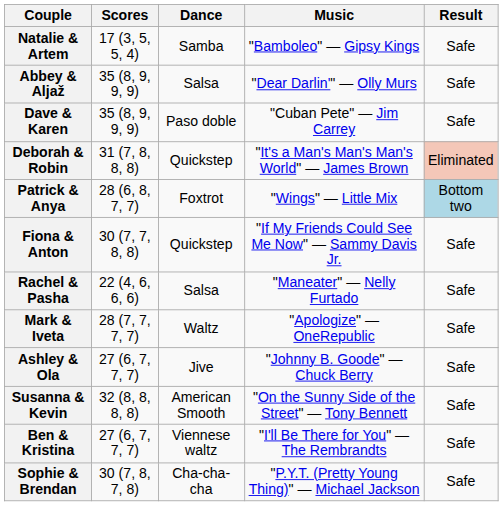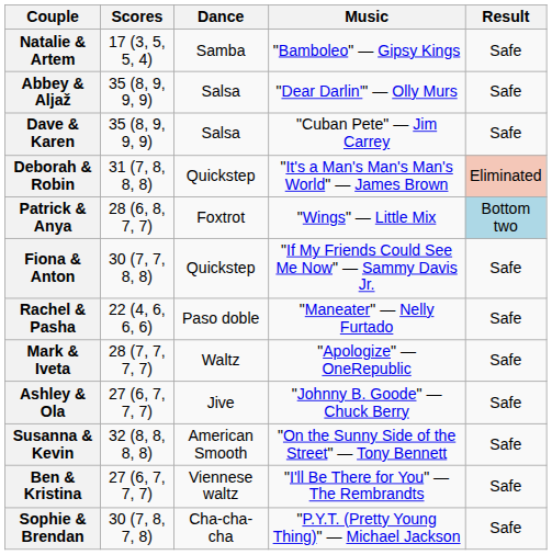 <table class="wikitable sortable" style="text-align:center; width:90%">
 <tr>
 <th scope="col">Couple</th>
 <th scope="col">Scores</th>
 <th scope="col" class="unsortable">Dance</th>
 <th scope="col" class="unsortable">Music</th>
 <th scope="col" class="unsortable">Result</th>
 </tr>
 <tr>
 <th scope="row">Natalie & Artem</th>
 <td>17 (3, 5, 5, 4)</td>
 <td>Samba</td>
 <td>"<a href='#'>Bamboleo</a>" — <a href='#'>Gipsy Kings</a></td>
 <td>Safe</td>
 </tr>
 <tr>
 <th scope="row">Abbey & Aljaž</th>
 <td>35 (8, 9, 9, 9)</td>
 <td>Salsa</td>
 <td>"<a href='#'>Dear Darlin'</a>" — <a href='#'>Olly Murs</a></td>
 <td>Safe</td>
 </tr>
 <tr>
 <th scope="row">Dave & Karen</th>
 <td>35 (8, 9, 9, 9)</td>
-<td>Paso doble</td>
+<td>Salsa</td>
 <td>"Cuban Pete" — <a href='#'>Jim Carrey</a></td>
 <td>Safe</td>
 </tr>
 <tr>
 <th scope="row">Deborah & Robin</th>
 <td>31 (7, 8, 8, 8)</td>
 <td>Quickstep</td>
 <td>"<a href='#'>It's a Man's Man's Man's World</a>" — <a href='#'>James Brown</a></td>
 <td bgcolor="f4c7b8">Eliminated</td>
 </tr>
 <tr>
 <th scope="row">Patrick & Anya</th>
 <td>28 (6, 8, 7, 7)</td>
 <td>Foxtrot</td>
 <td>"<a href='#'>Wings</a>" — <a href='#'>Little Mix</a></td>
 <td bgcolor="lightblue">Bottom two</td>
 </tr>
 <tr>
 <th scope="row">Fiona & Anton</th>
 <td>30 (7, 7, 8, 8)</td>
 <td>Quickstep</td>
 <td>"<a href='#'>If My Friends Could See Me Now</a>" — <a href='#'>Sammy Davis Jr.</a></td>
 <td>Safe</td>
 </tr>
 <tr>
 <th scope="row">Rachel & Pasha</th>
 <td>22 (4, 6, 6, 6)</td>
-<td>Salsa</td>
+<td>Paso doble</td>
 <td>"<a href='#'>Maneater</a>" — <a href='#'>Nelly Furtado</a></td>
 <td>Safe</td>
 </tr>
 <tr>
 <th scope="row">Mark & Iveta</th>
 <td>28 (7, 7, 7, 7)</td>
 <td>Waltz</td>
 <td>"<a href='#'>Apologize</a>" — <a href='#'>OneRepublic</a></td>
 <td>Safe</td>
 </tr>
 <tr>
 <th scope="row">Ashley & Ola</th>
 <td>27 (6, 7, 7, 7)</td>
 <td>Jive</td>
 <td>"<a href='#'>Johnny B. Goode</a>" — <a href='#'>Chuck Berry</a></td>
 <td>Safe</td>
 </tr>
 <tr>
 <th scope="row">Susanna & Kevin</th>
 <td>32 (8, 8, 8, 8)</td>
 <td>American Smooth</td>
 <td>"<a href='#'>On the Sunny Side of the Street</a>" — <a href='#'>Tony Bennett</a></td>
 <td>Safe</td>
 </tr>
 <tr>
 <th scope="row">Ben & Kristina</th>
 <td>27 (6, 7, 7, 7)</td>
 <td>Viennese waltz</td>
 <td>"<a href='#'>I'll Be There for You</a>" — <a href='#'>The Rembrandts</a></td>
 <td>Safe</td>
 </tr>
 <tr>
 <th scope="row">Sophie & Brendan</th>
 <td>30 (7, 8, 7, 8)</td>
 <td>Cha-cha-cha</td>
 <td>"<a href='#'>P.Y.T. (Pretty Young Thing)</a>" — <a href='#'>Michael Jackson</a></td>
 <td>Safe</td>
 </tr>
 </table>
